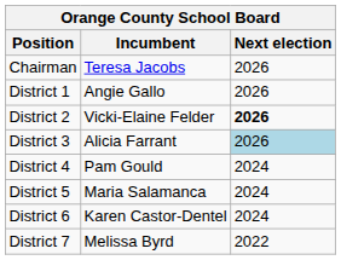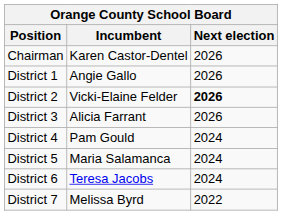 <table class=wikitable>
 <tr>
 <th colspan = 3>Orange County School Board</th>
 </tr>
 <tr>
 <th>Position</th>
 <th>Incumbent</th>
 <th>Next election</th>
 </tr>
 <tr>
 <td>Chairman</td>
-<td><a href='#'>Teresa Jacobs</a></td>
+<td>Karen Castor-Dentel</td>
 <td>2026</td>
 </tr>
 <tr>
 <td>District 1</td>
 <td>Angie Gallo</td>
 <td>2026</td>
 </tr>
 <tr>
 <td>District 2</td>
 <td>Vicki-Elaine Felder</td>
 <td><strong>2026</strong></td>
 </tr>
 <tr>
 <td>District 3</td>
 <td>Alicia Farrant</td>
-<td style="background: lightblue;">2026</td>
+<td>2026</td>
 </tr>
 <tr>
 <td>District 4</td>
 <td>Pam Gould</td>
 <td>2024</td>
 </tr>
 <tr>
 <td>District 5</td>
 <td>Maria Salamanca</td>
 <td>2024</td>
 </tr>
 <tr>
 <td>District 6</td>
-<td>Karen Castor-Dentel</td>
+<td><a href='#'>Teresa Jacobs</a></td>
 <td>2024</td>
 </tr>
 <tr>
 <td>District 7</td>
 <td>Melissa Byrd</td>
 <td>2022</td>
 </tr>
 </table>
